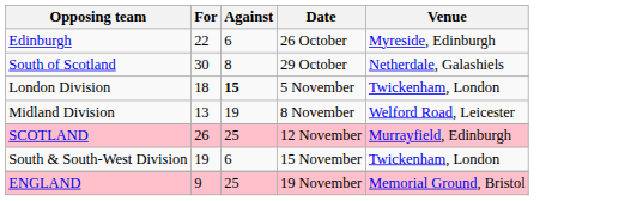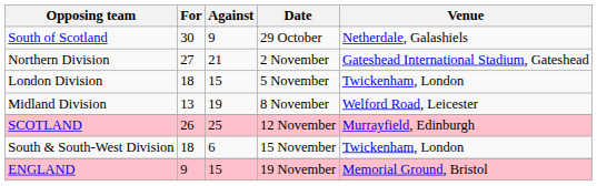 <table class="wikitable">
 <tr>
 <th>Opposing team</th>
 <th>For</th>
 <th>Against</th>
 <th>Date</th>
 <th>Venue</th>
 </tr>
 <tr>
-<td><a href='#'>Edinburgh</a></td>
-<td>22</td>
-<td>6</td>
-<td>26 October</td>
-<td><a href='#'>Myreside</a>, Edinburgh</td>
-</tr>
-<tr>
 <td><a href='#'>South of Scotland</a></td>
 <td>30</td>
-<td>8</td>
+<td>9</td>
 <td>29 October</td>
 <td><a href='#'>Netherdale</a>, Galashiels</td>
 </tr>
 <tr>
+<td>Northern Division</td>
+<td>27</td>
+<td>21</td>
+<td>2 November</td>
+<td><a href='#'>Gateshead International Stadium</a>, Gateshead</td>
+</tr>
+<tr>
 <td>London Division</td>
 <td>18</td>
-<td><strong>15</strong></td>
+<td>15</td>
 <td>5 November</td>
 <td><a href='#'>Twickenham</a>, London</td>
 </tr>
 <tr>
 <td>Midland Division</td>
 <td>13</td>
 <td>19</td>
 <td>8 November</td>
 <td><a href='#'>Welford Road</a>, Leicester</td>
 </tr>
 <tr>
 </tr>
 <tr style="background:pink">
 <td><a href='#'>SCOTLAND</a></td>
 <td>26</td>
 <td>25</td>
 <td>12 November</td>
 <td><a href='#'>Murrayfield</a>, Edinburgh</td>
 </tr>
 <tr>
 <td>South & South-West Division</td>
-<td>19</td>
+<td>18</td>
 <td>6</td>
 <td>15 November</td>
 <td><a href='#'>Twickenham</a>, London</td>
 </tr>
 <tr>
 </tr>
 <tr style="background:pink">
 <td><a href='#'>ENGLAND</a></td>
 <td>9</td>
-<td>25</td>
+<td>15</td>
 <td>19 November</td>
 <td><a href='#'>Memorial Ground</a>, Bristol</td>
 </tr>
 </table>
